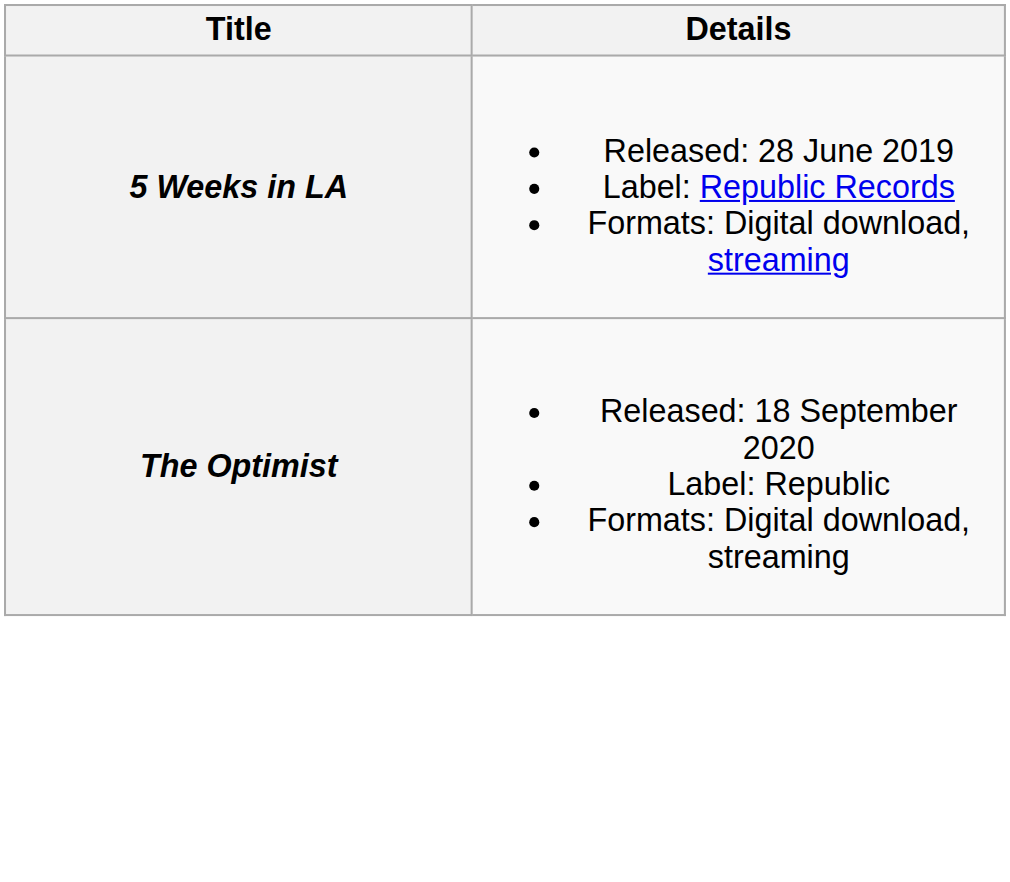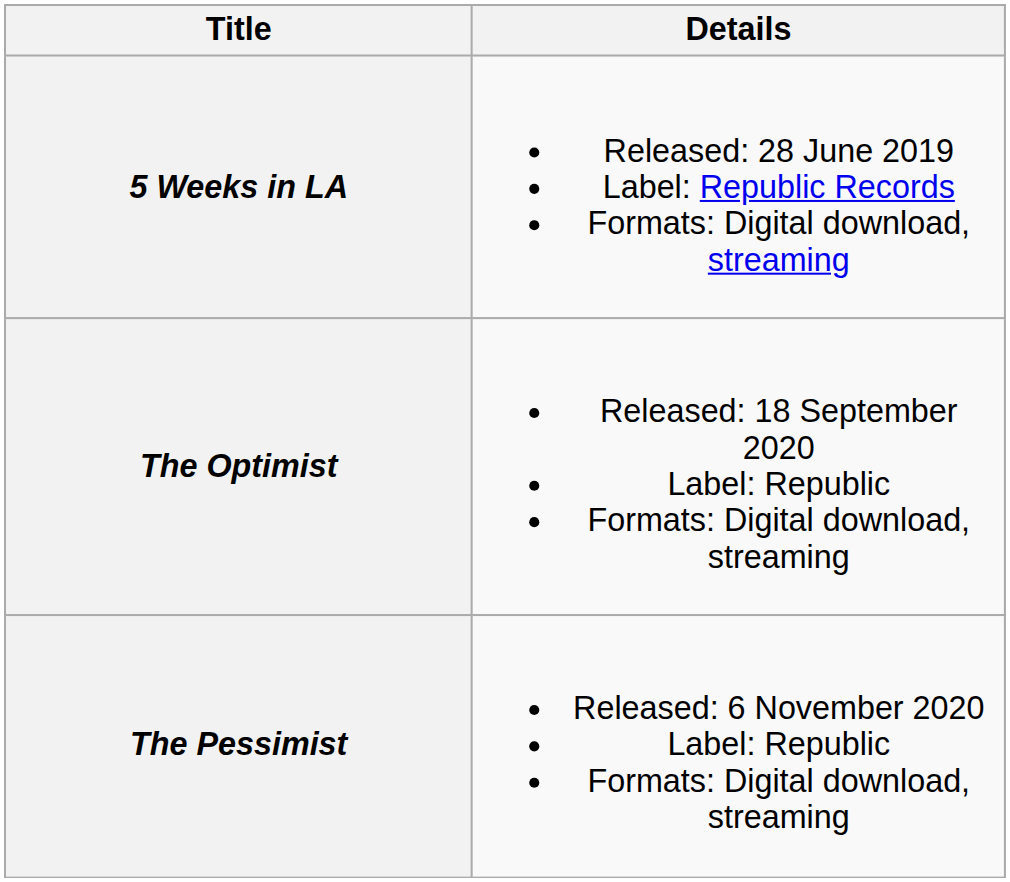 <table class="wikitable plainrowheaders" style="text-align:center;">
 <tr>
 <th scope="col" style="width:14em;">Title</th>
 <th scope="col" style="width:16em;">Details</th>
 </tr>
 <tr>
 <th scope="row"><em>5 Weeks in LA</em></th>
 <td><br><ul><li>Released: 28 June 2019</li><li>Label: <a href='#'>Republic Records</a></li><li>Formats: Digital download, <a href='#'>streaming</a></li></ul></td>
 </tr>
 <tr>
 <th scope="row"><em>The Optimist</em></th>
 <td><br><ul><li>Released: 18 September 2020</li><li>Label: Republic</li><li>Formats: Digital download, streaming</li></ul></td>
 </tr>
+<tr>
+<th scope="row"><em>The Pessimist</em></th>
+<td><br><ul><li>Released: 6 November 2020</li><li>Label: Republic</li><li>Formats: Digital download, streaming</li></ul></td>
+</tr>
 </table>
